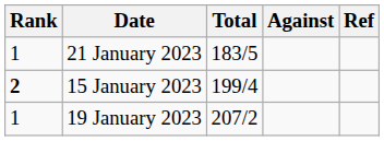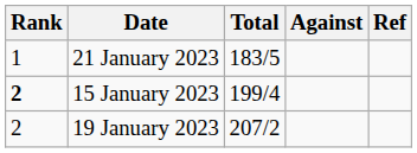 <table class="wikitable">
 <tr>
 <th>Rank</th>
 <th>Date</th>
 <th>Total</th>
 <th>Against</th>
 <th>Ref</th>
 </tr>
 <tr>
 <td>1</td>
 <td>21 January 2023</td>
 <td>183/5</td>
 <td></td>
 <td></td>
 </tr>
 <tr>
 <td><strong>2</strong></td>
 <td>15 January 2023</td>
 <td>199/4</td>
 <td></td>
 <td></td>
 </tr>
 <tr>
-<td>1</td>
+<td>2</td>
 <td>19 January 2023</td>
 <td>207/2</td>
 <td></td>
 <td></td>
 </tr>
 </table>
